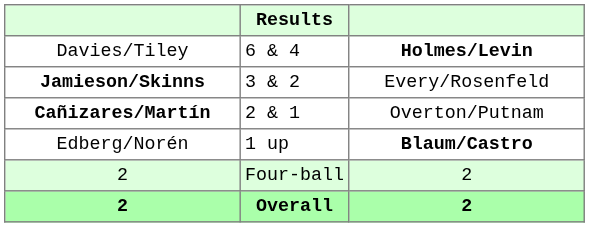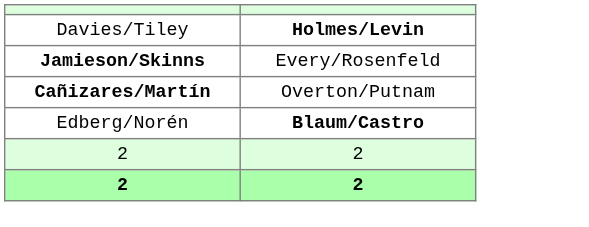 <table border="1" cellpadding="3" style="border-collapse:collapse; text-align:center;">
 <tr style="background:#ddffdd;">
 <th width=160></th>
-<th>Results</th>
 <th width=160></th>
 </tr>
 <tr>
 <td>Davies/Tiley</td>
-<td align=left> 6 & 4</td>
 <td><strong>Holmes/Levin</strong></td>
 </tr>
 <tr>
 <td><strong>Jamieson/Skinns</strong></td>
-<td align=left> 3 & 2</td>
 <td>Every/Rosenfeld</td>
 </tr>
 <tr>
 <td><strong>Cañizares/Martín</strong></td>
-<td align=left> 2 & 1</td>
 <td>Overton/Putnam</td>
 </tr>
 <tr>
 <td>Edberg/Norén</td>
-<td align=left> 1 up</td>
 <td><strong>Blaum/Castro</strong></td>
 </tr>
 <tr style="background:#ddffdd;">
 <td>2</td>
-<td>Four-ball</td>
 <td>2</td>
 </tr>
 <tr style="background:#aaffaa;">
 <th>2</th>
-<th>Overall</th>
 <th>2</th>
 </tr>
 </table>
